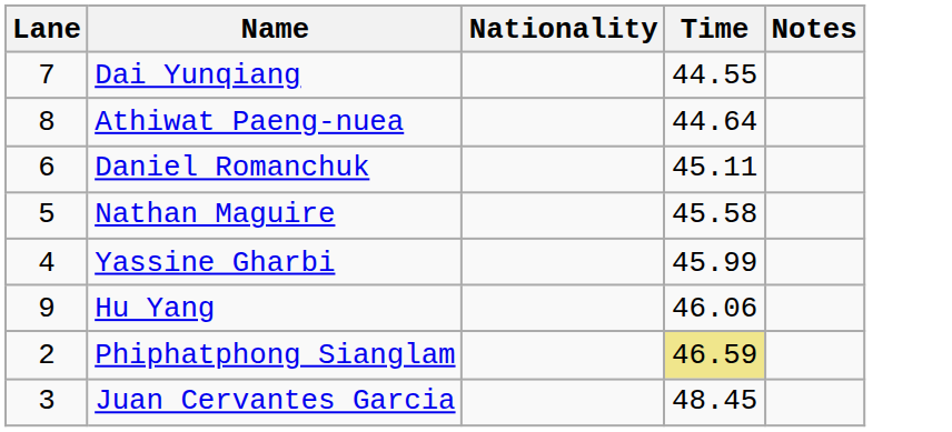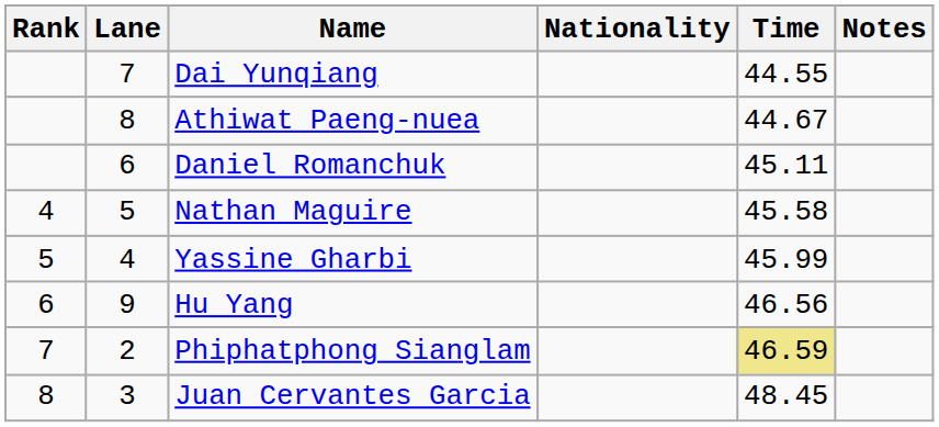 <table class="wikitable sortable" style="text-align:center">
 <tr>
+<th>Rank</th>
 <th>Lane</th>
 <th>Name</th>
 <th>Nationality</th>
 <th>Time</th>
 <th>Notes</th>
 </tr>
 <tr>
+<td></td>
 <td>7</td>
 <td align="left"><a href='#'>Dai Yunqiang</a></td>
 <td align="left"></td>
 <td>44.55</td>
 <td><strong></strong></td>
 </tr>
 <tr>
+<td></td>
 <td>8</td>
 <td align="left"><a href='#'>Athiwat Paeng-nuea</a></td>
 <td align="left"></td>
-<td>44.64</td>
+<td>44.67</td>
 <td></td>
 </tr>
 <tr>
+<td></td>
 <td>6</td>
 <td align="left"><a href='#'>Daniel Romanchuk</a></td>
 <td align="left"></td>
 <td>45.11</td>
 <td></td>
 </tr>
 <tr>
+<td>4</td>
 <td>5</td>
 <td align="left"><a href='#'>Nathan Maguire</a></td>
 <td align="left"></td>
 <td>45.58</td>
 <td></td>
 </tr>
 <tr>
+<td>5</td>
 <td>4</td>
 <td align="left"><a href='#'>Yassine Gharbi</a></td>
 <td align="left"></td>
 <td>45.99</td>
 <td></td>
 </tr>
 <tr>
+<td>6</td>
 <td>9</td>
 <td align="left"><a href='#'>Hu Yang</a></td>
 <td align="left"></td>
-<td>46.06</td>
+<td>46.56</td>
 <td></td>
 </tr>
 <tr>
+<td>7</td>
 <td>2</td>
 <td align="left"><a href='#'>Phiphatphong Sianglam</a></td>
 <td align="left"></td>
 <td style="background: khaki;">46.59</td>
 <td></td>
 </tr>
 <tr>
+<td>8</td>
 <td>3</td>
 <td align="left"><a href='#'>Juan Cervantes Garcia</a></td>
 <td align="left"></td>
 <td>48.45</td>
 <td></td>
 </tr>
 </table>
